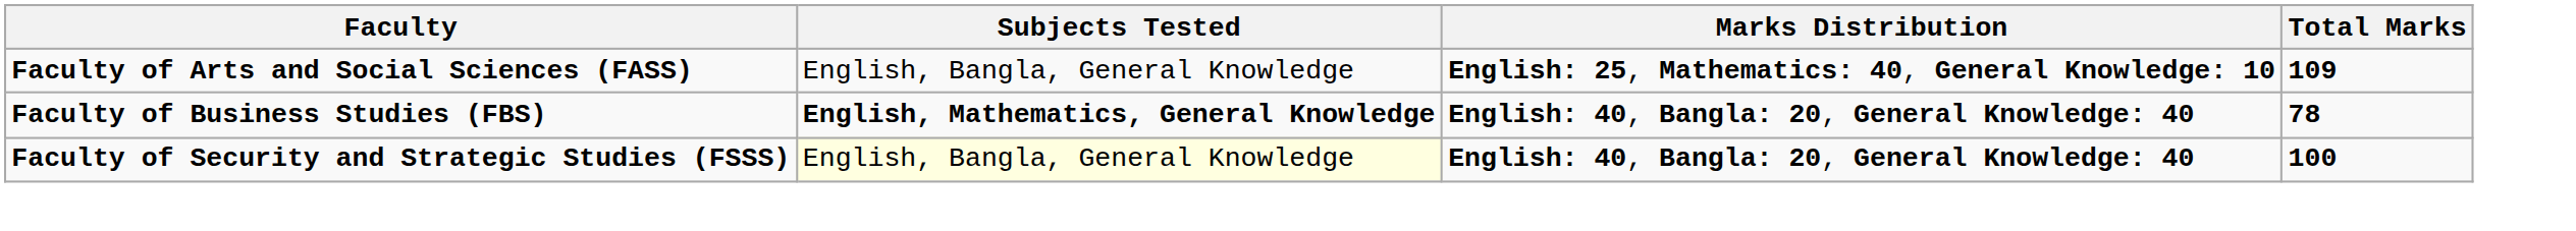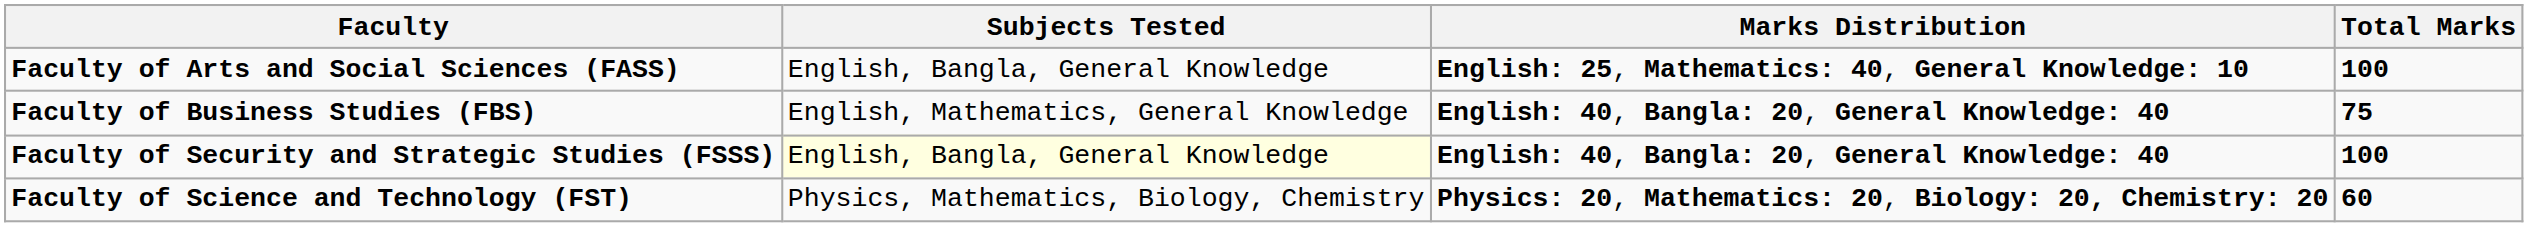 <table class="wikitable">
 <tr>
 <th><strong>Faculty</strong></th>
 <th><strong>Subjects Tested</strong></th>
 <th><strong>Marks Distribution</strong></th>
 <th><strong>Total Marks</strong></th>
 </tr>
 <tr>
 <td><strong>Faculty of Arts and Social Sciences (FASS)</strong></td>
 <td>English, Bangla, General Knowledge</td>
 <td><strong>English:</strong> <strong>25</strong>, <strong>Mathematics: 40</strong>, <strong>General Knowledge:</strong> <strong>10</strong></td>
-<td><strong>109</strong></td>
+<td><strong>100</strong></td>
 </tr>
 <tr>
 <td><strong>Faculty of Business Studies (FBS)</strong></td>
-<td><strong>English, Mathematics, General Knowledge</strong></td>
+<td>English, Mathematics, General Knowledge</td>
 <td><strong>English: 40</strong>, <strong>Bangla:</strong> <strong>20</strong>, <strong>General Knowledge:</strong> <strong>40</strong></td>
-<td><strong>78</strong></td>
+<td><strong>75</strong></td>
 </tr>
 <tr>
 <td><strong>Faculty of Security and Strategic Studies (FSSS)</strong></td>
 <td style="background: lightyellow;">English, Bangla, General Knowledge</td>
 <td><strong>English: 40</strong>, <strong>Bangla:</strong> <strong>20</strong>, <strong>General Knowledge:</strong> <strong>40</strong></td>
 <td><strong>100</strong></td>
 </tr>
+<tr>
+<td><strong>Faculty of Science and Technology (FST)</strong></td>
+<td>Physics, Mathematics, Biology, Chemistry</td>
+<td><strong>Physics: 20</strong>, <strong>Mathematics:</strong> <strong>20</strong>, <strong>Biology: 20, Chemistry: 20</strong></td>
+<td><strong>60</strong></td>
+</tr>
 </table>
